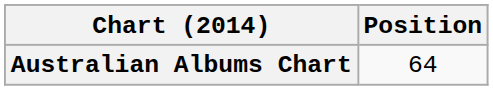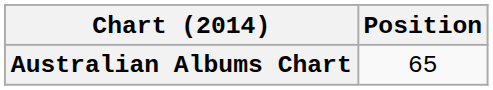 <table class="wikitable plainrowheaders" style="text-align:center">
 <tr>
 <th scope="col">Chart (2014)</th>
 <th scope="col">Position</th>
 </tr>
 <tr>
 <th scope="row">Australian Albums Chart</th>
-<td>64</td>
+<td>65</td>
 </tr>
 </table>
